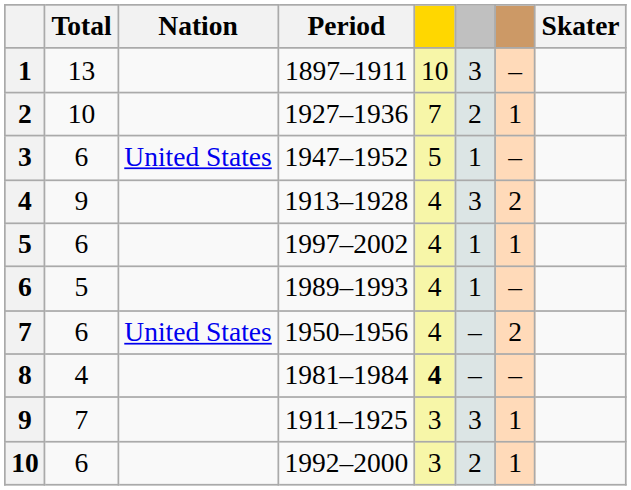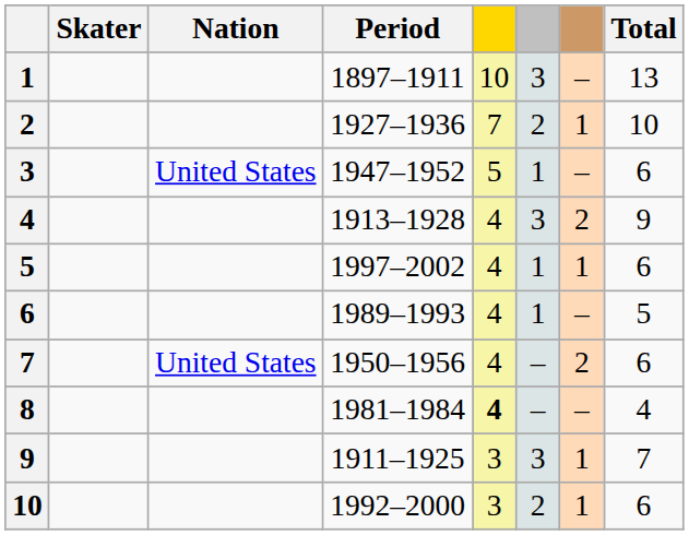 <table class="wikitable sortable" style="text-align:center">
 <tr>
 <th scope="col"></th>
-<th scope="col">Total</th>
+<th scope="col">Skater</th>
 <th scope="col">Nation</th>
 <th scope="col" class="unsortable">Period</th>
 <th scope="col" style="width:1em; background-color:gold"></th>
 <th scope="col" style="width:1em;background-color:silver"></th>
 <th scope="col" style="width:1em;background-color:#CC9966"></th>
-<th scope="col">Skater</th>
+<th scope="col">Total</th>
 </tr>
 <tr>
 <th scope="row">1</th>
-<td>13</td>
+<td align="left"></td>
 <td align="left"></td>
 <td>1897–1911</td>
 <td bgcolor="#F7F6A8">10</td>
 <td bgcolor="#DCE5E5">3</td>
 <td bgcolor="#FFDAB9">–</td>
-<td align="left"></td>
+<td>13</td>
 </tr>
 <tr>
 <th scope="row">2</th>
-<td>10</td>
+<td align="left"></td>
 <td align="left"></td>
 <td>1927–1936</td>
 <td bgcolor="#F7F6A8">7</td>
 <td bgcolor="#DCE5E5">2</td>
 <td bgcolor="#FFDAB9">1</td>
-<td align="left"></td>
+<td>10</td>
 </tr>
 <tr>
 <th scope="row">3</th>
-<td>6</td>
+<td align="left"></td>
 <td align="left"> <a href='#'>United States</a></td>
 <td>1947–1952</td>
 <td bgcolor="#F7F6A8">5</td>
 <td bgcolor="#DCE5E5">1</td>
 <td bgcolor="#FFDAB9">–</td>
-<td align="left"></td>
+<td>6</td>
 </tr>
 <tr>
 <th scope="row">4</th>
-<td>9</td>
+<td align="left"></td>
 <td align="left"></td>
 <td>1913–1928</td>
 <td bgcolor="#F7F6A8">4</td>
 <td bgcolor="#DCE5E5">3</td>
 <td bgcolor="#FFDAB9">2</td>
-<td align="left"></td>
+<td>9</td>
 </tr>
 <tr>
 <th scope="row">5</th>
-<td>6</td>
+<td align="left"></td>
 <td align="left"></td>
 <td>1997–2002</td>
 <td bgcolor="#F7F6A8">4</td>
 <td bgcolor="#DCE5E5">1</td>
 <td bgcolor="#FFDAB9">1</td>
-<td align="left"></td>
+<td>6</td>
 </tr>
 <tr>
 <th scope="row">6</th>
-<td>5</td>
+<td align="left"></td>
 <td align="left"></td>
 <td>1989–1993</td>
 <td bgcolor="#F7F6A8">4</td>
 <td bgcolor="#DCE5E5">1</td>
 <td bgcolor="#FFDAB9">–</td>
-<td align="left"></td>
+<td>5</td>
 </tr>
 <tr>
 <th scope="row">7</th>
-<td>6</td>
+<td align="left"></td>
 <td align="left"> <a href='#'>United States</a></td>
 <td>1950–1956</td>
 <td bgcolor="#F7F6A8">4</td>
 <td bgcolor="#DCE5E5">–</td>
 <td bgcolor="#FFDAB9">2</td>
-<td align="left"></td>
+<td>6</td>
 </tr>
 <tr>
 <th scope="row">8</th>
-<td>4</td>
+<td align="left"></td>
 <td align="left"></td>
 <td>1981–1984</td>
 <td bgcolor="#F7F6A8"><strong>4</strong></td>
 <td bgcolor="#DCE5E5">–</td>
 <td bgcolor="#FFDAB9">–</td>
-<td align="left"></td>
+<td>4</td>
 </tr>
 <tr>
 <th scope="row">9</th>
-<td>7</td>
+<td align="left"></td>
 <td align="left"></td>
 <td>1911–1925</td>
 <td bgcolor="#F7F6A8">3</td>
 <td bgcolor="#DCE5E5">3</td>
 <td bgcolor="#FFDAB9">1</td>
-<td align="left"></td>
+<td>7</td>
 </tr>
 <tr>
 <th scope="row">10</th>
-<td>6</td>
+<td align="left"></td>
 <td align="left"></td>
 <td>1992–2000</td>
 <td bgcolor="#F7F6A8">3</td>
 <td bgcolor="#DCE5E5">2</td>
 <td bgcolor="#FFDAB9">1</td>
-<td align="left"></td>
+<td>6</td>
 </tr>
 </table>
